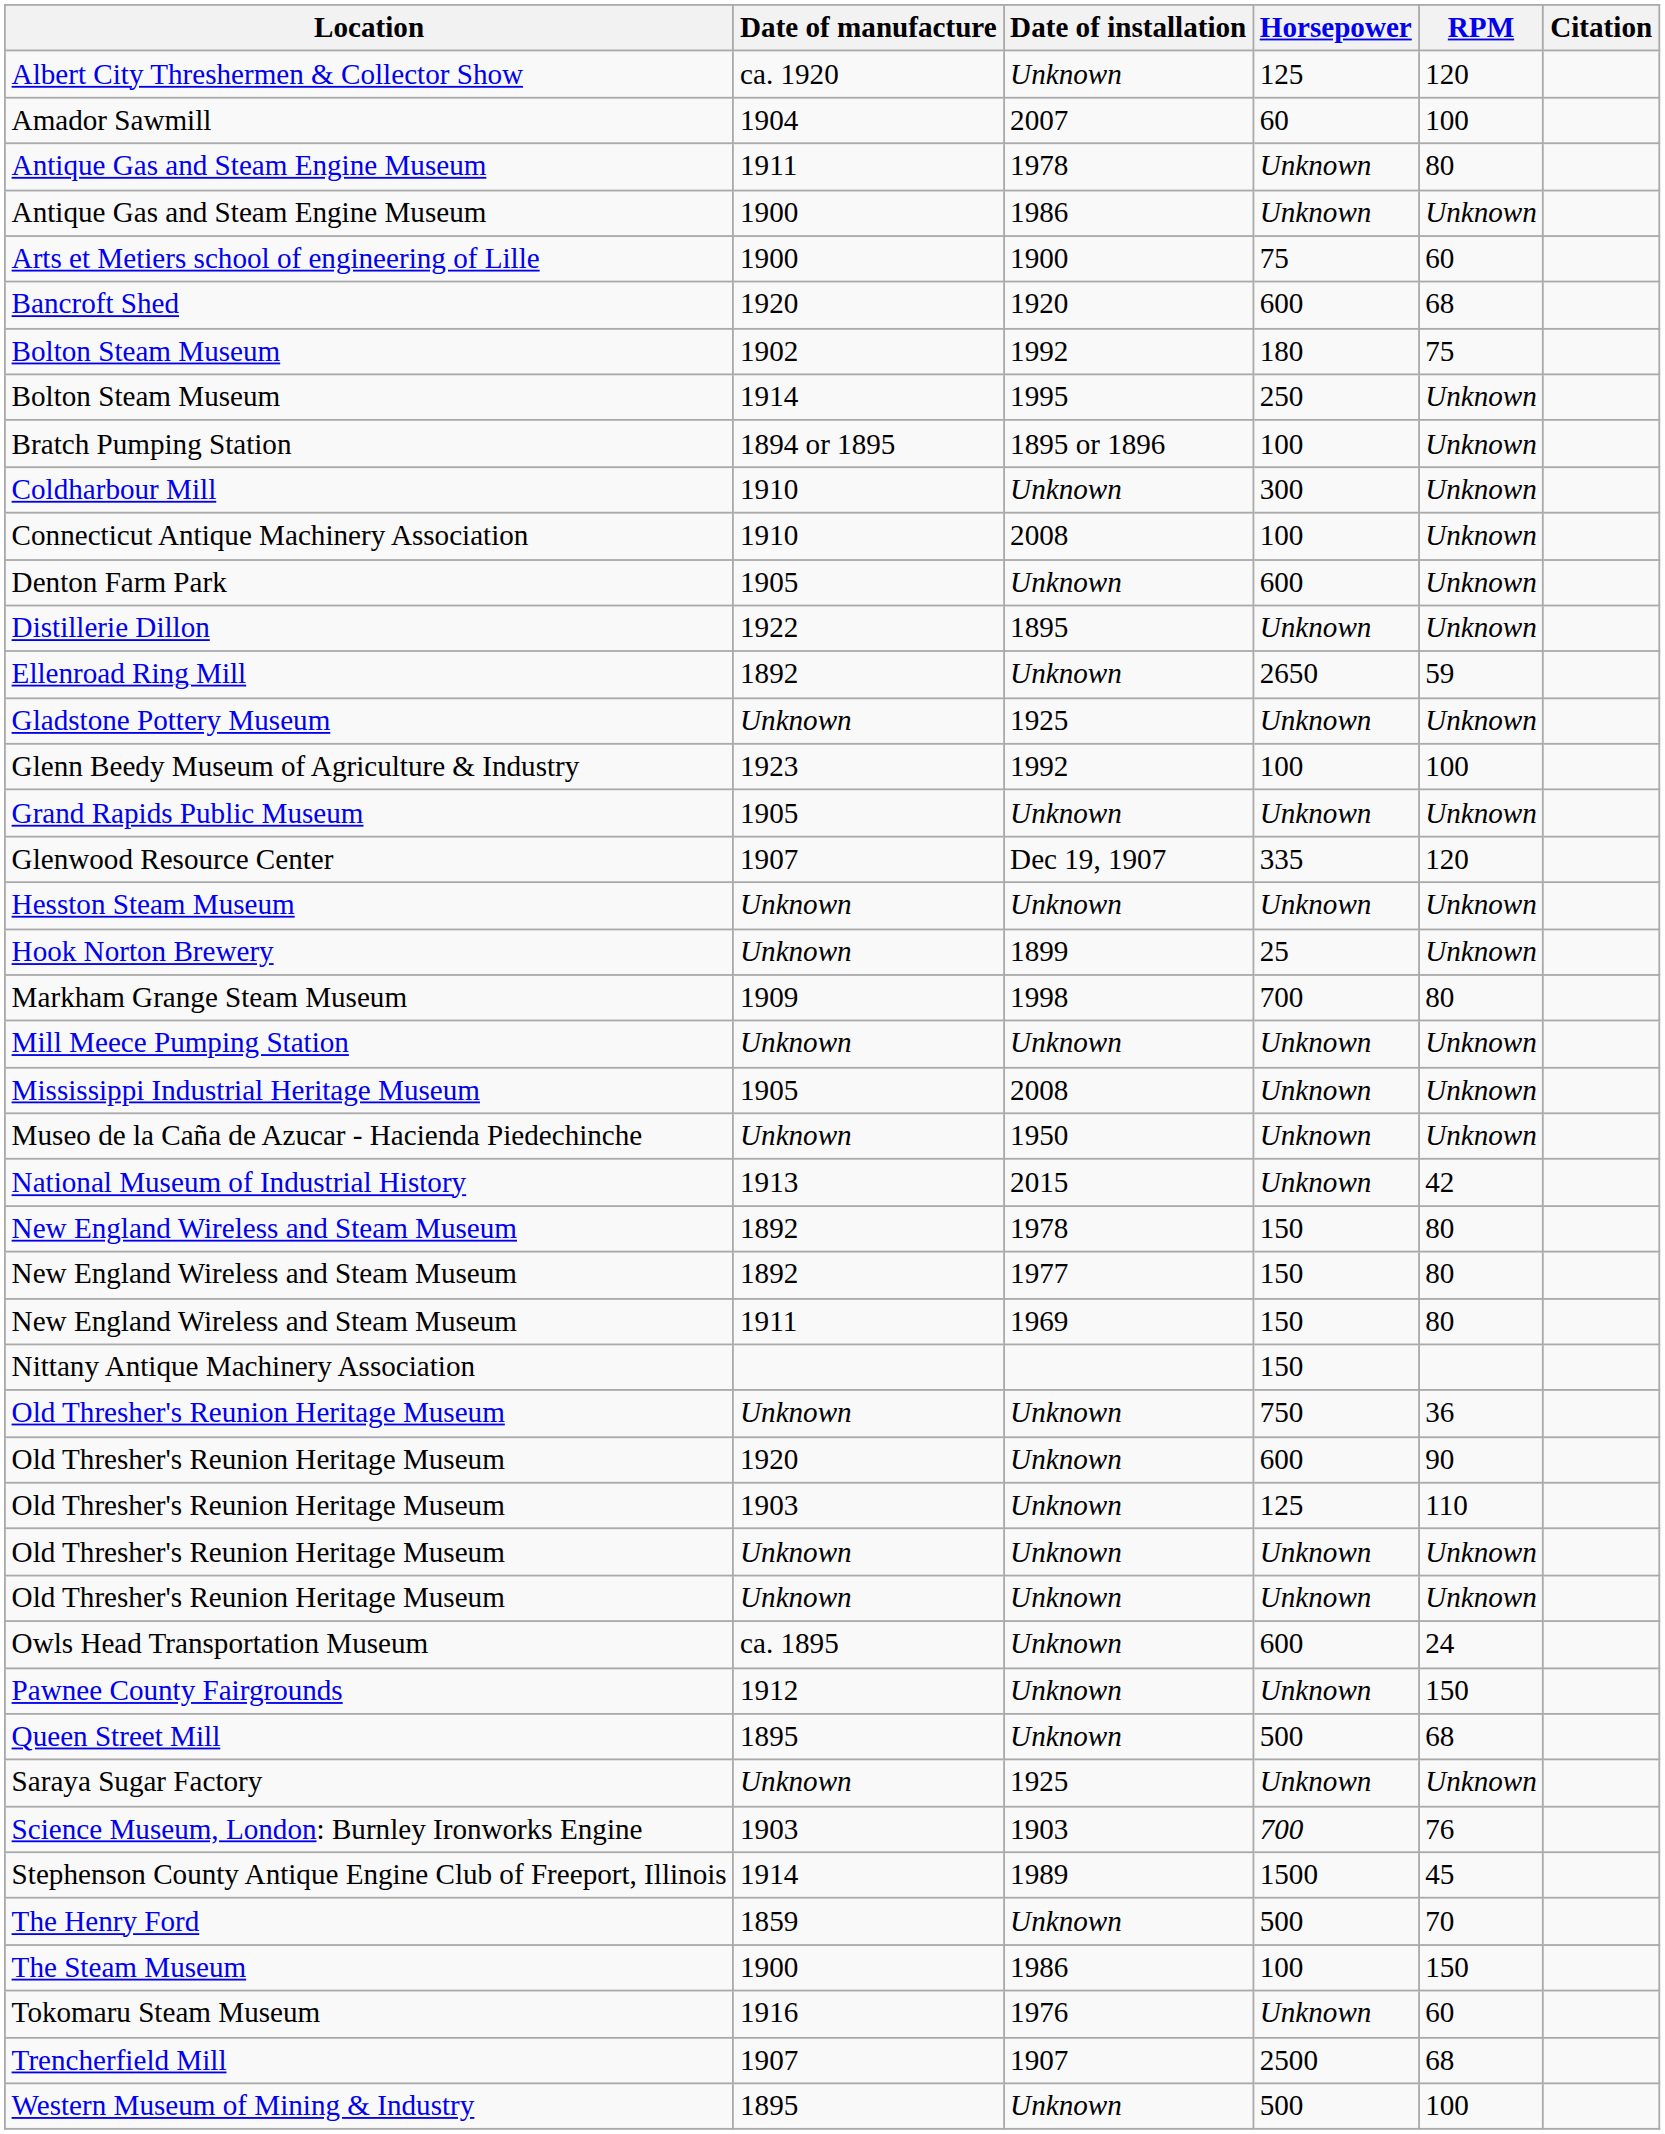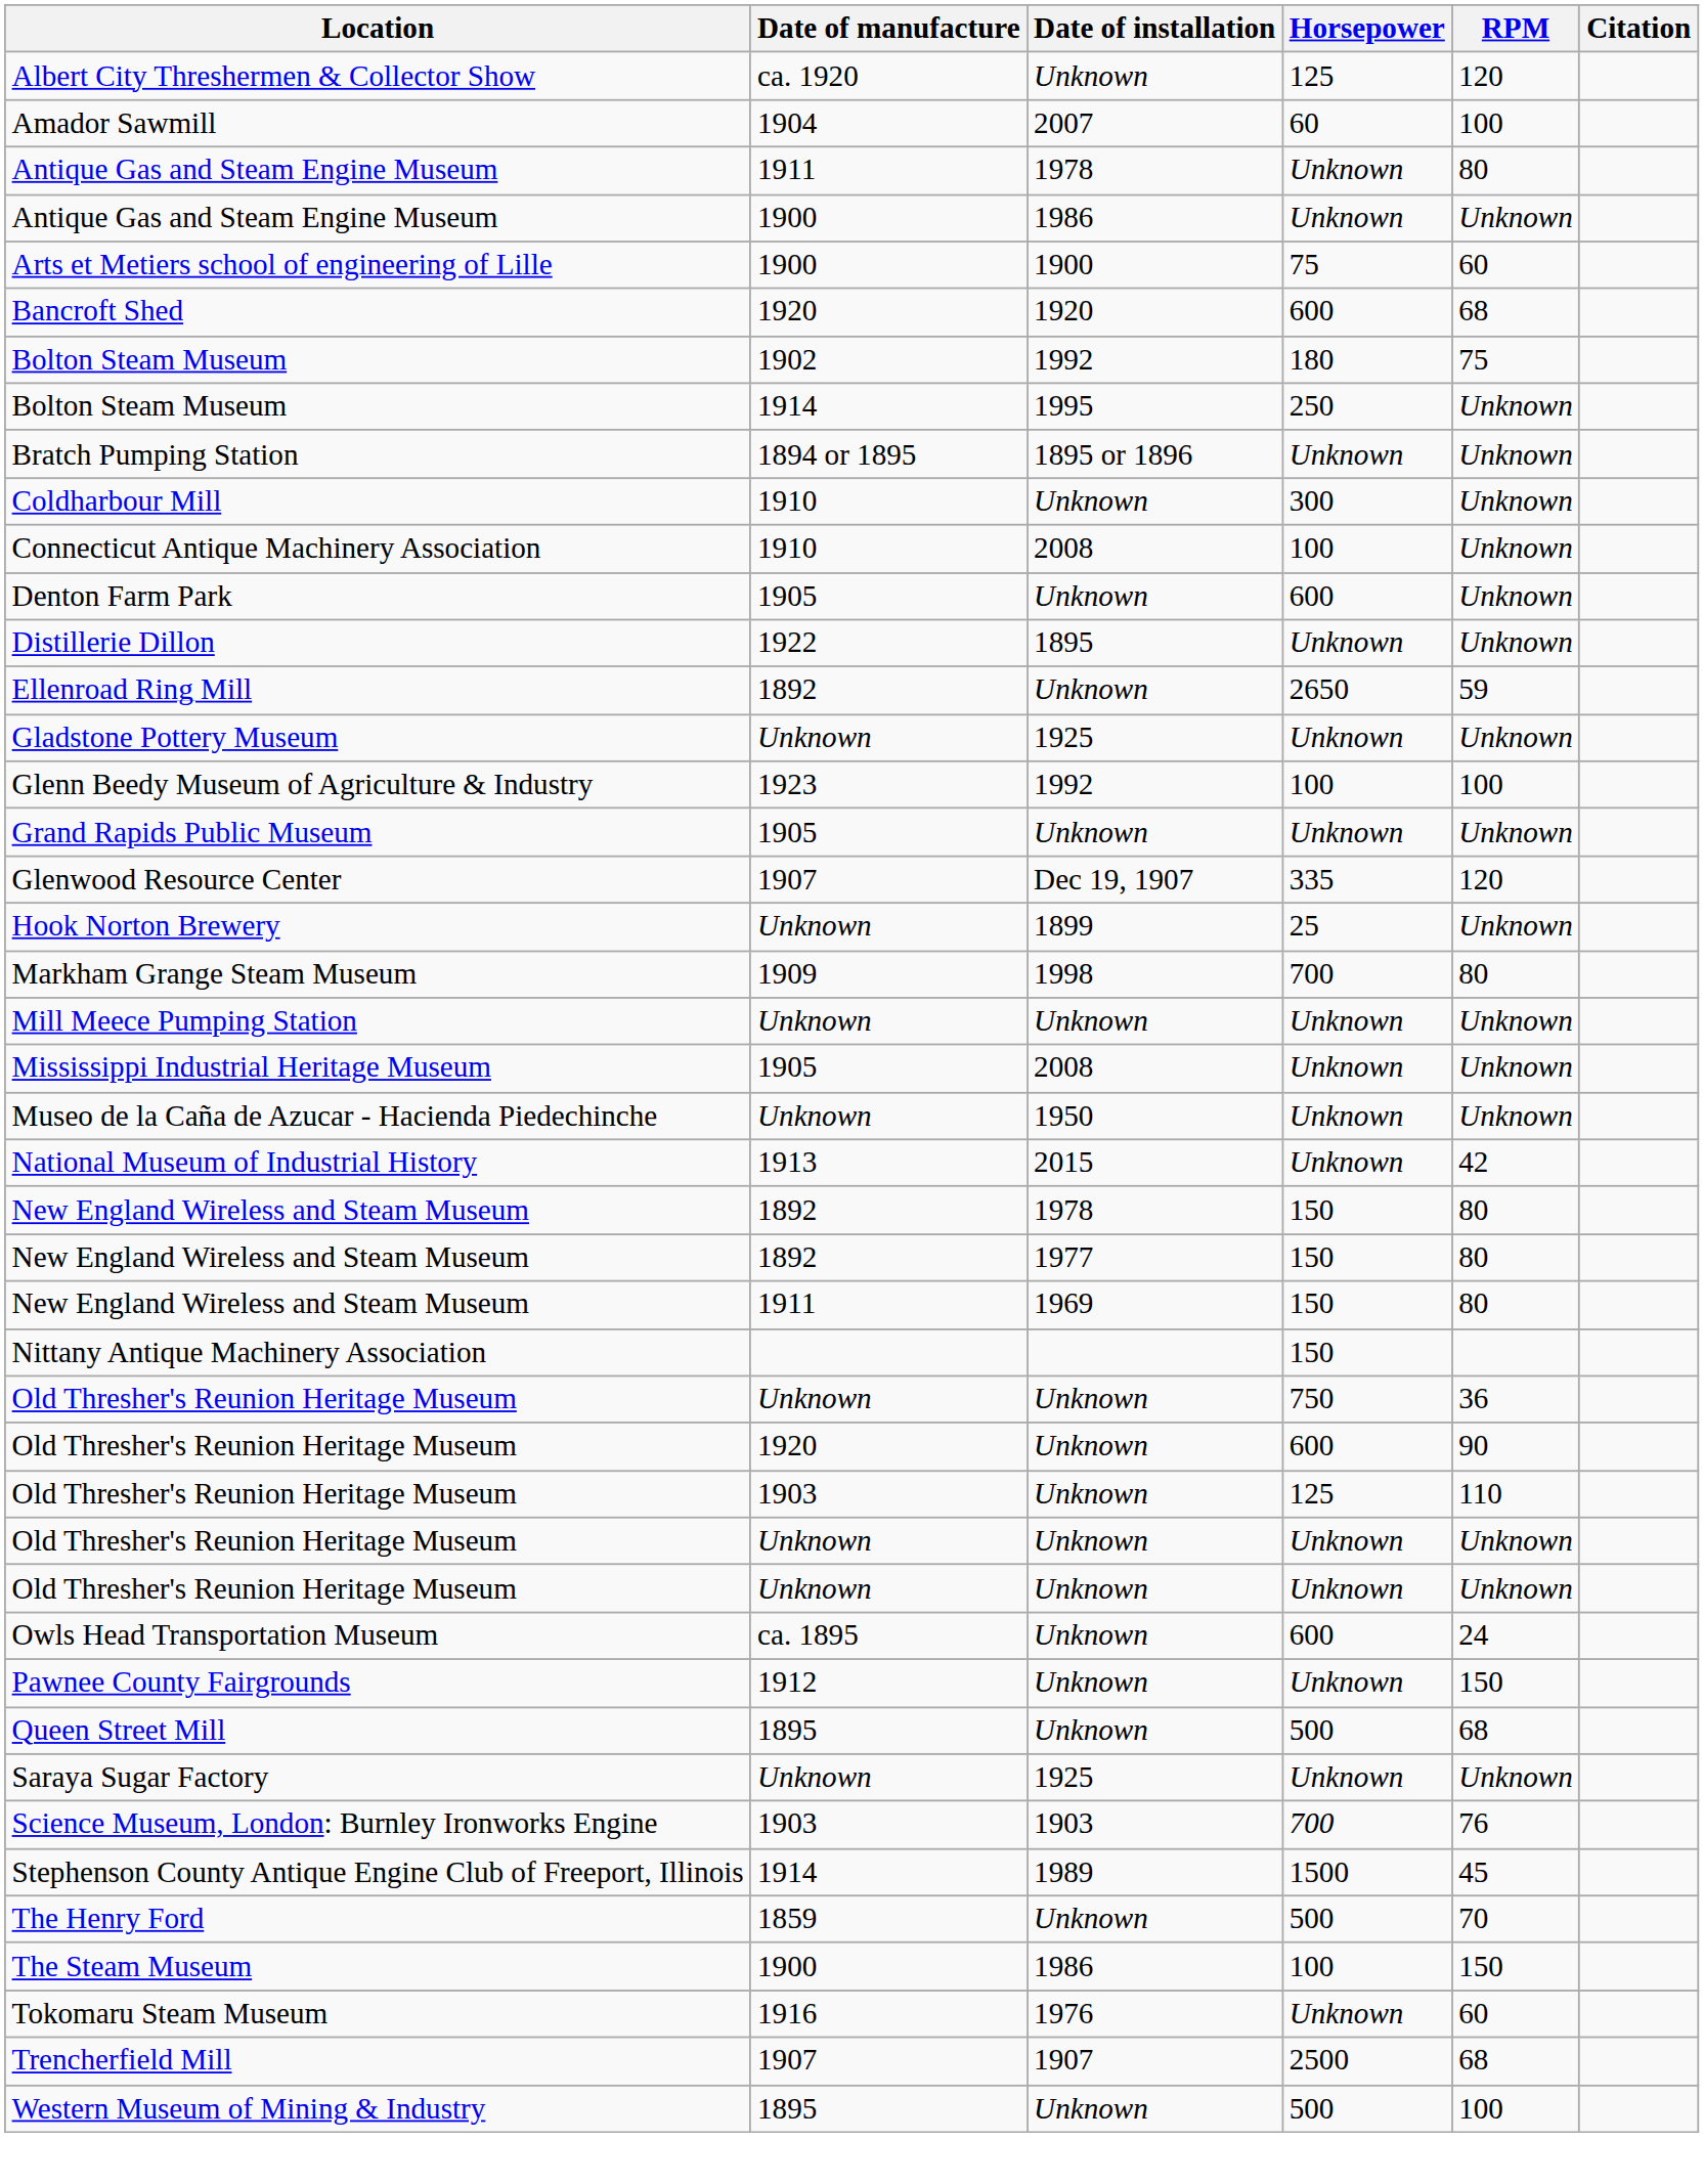 <table class="wikitable sortable">
 <tr>
 <th>Location</th>
 <th>Date of manufacture</th>
 <th>Date of installation</th>
 <th><a href='#'>Horsepower</a></th>
 <th><a href='#'>RPM</a></th>
 <th>Citation</th>
 </tr>
 <tr>
 <td><a href='#'>Albert City Threshermen & Collector Show</a></td>
 <td>ca. 1920</td>
 <td><em>Unknown</em></td>
 <td>125</td>
 <td>120</td>
 <td></td>
 </tr>
 <tr>
 <td>Amador Sawmill</td>
 <td>1904</td>
 <td>2007</td>
 <td>60</td>
 <td>100</td>
 <td></td>
 </tr>
 <tr>
 <td><a href='#'>Antique Gas and Steam Engine Museum</a></td>
 <td>1911</td>
 <td>1978</td>
 <td><em>Unknown</em></td>
 <td>80</td>
 <td></td>
 </tr>
 <tr>
 <td>Antique Gas and Steam Engine Museum</td>
 <td>1900</td>
 <td>1986</td>
 <td><em>Unknown</em></td>
 <td><em>Unknown</em></td>
 <td></td>
 </tr>
 <tr>
 <td><a href='#'>Arts et Metiers school of engineering of Lille</a></td>
 <td>1900</td>
 <td>1900</td>
 <td>75</td>
 <td>60</td>
 <td></td>
 </tr>
 <tr>
 <td><a href='#'>Bancroft Shed</a></td>
 <td>1920</td>
 <td>1920</td>
 <td>600</td>
 <td>68</td>
 <td></td>
 </tr>
 <tr>
 <td><a href='#'>Bolton Steam Museum</a></td>
 <td>1902</td>
 <td>1992</td>
 <td>180</td>
 <td>75</td>
 <td></td>
 </tr>
 <tr>
 <td>Bolton Steam Museum</td>
 <td>1914</td>
 <td>1995</td>
 <td>250</td>
 <td><em>Unknown</em></td>
 <td></td>
 </tr>
 <tr>
 <td>Bratch Pumping Station</td>
 <td>1894 or 1895</td>
 <td>1895 or 1896</td>
-<td>100</td>
+<td><em>Unknown</em></td>
 <td><em>Unknown</em></td>
 <td></td>
 </tr>
 <tr>
 <td><a href='#'>Coldharbour Mill</a></td>
 <td>1910</td>
 <td><em>Unknown</em></td>
 <td>300</td>
 <td><em>Unknown</em></td>
 <td></td>
 </tr>
 <tr>
 <td>Connecticut Antique Machinery Association</td>
 <td>1910</td>
 <td>2008</td>
 <td>100</td>
 <td><em>Unknown</em></td>
 <td></td>
 </tr>
 <tr>
 <td>Denton Farm Park</td>
 <td>1905</td>
 <td><em>Unknown</em></td>
 <td>600</td>
 <td><em>Unknown</em></td>
 <td></td>
 </tr>
 <tr>
 <td><a href='#'>Distillerie Dillon</a></td>
 <td>1922</td>
 <td>1895</td>
 <td><em>Unknown</em></td>
 <td><em>Unknown</em></td>
 <td></td>
 </tr>
 <tr>
 <td><a href='#'>Ellenroad Ring Mill</a></td>
 <td>1892</td>
 <td><em>Unknown</em></td>
 <td>2650</td>
 <td>59</td>
 <td></td>
 </tr>
 <tr>
 <td><a href='#'>Gladstone Pottery Museum</a></td>
 <td><em>Unknown</em></td>
 <td>1925</td>
 <td><em>Unknown</em></td>
 <td><em>Unknown</em></td>
 <td></td>
 </tr>
 <tr>
 <td>Glenn Beedy Museum of Agriculture & Industry</td>
 <td>1923</td>
 <td>1992</td>
 <td>100</td>
 <td>100</td>
 <td></td>
 </tr>
 <tr>
 <td><a href='#'>Grand Rapids Public Museum</a></td>
 <td>1905</td>
 <td><em>Unknown</em></td>
 <td><em>Unknown</em></td>
 <td><em>Unknown</em></td>
 <td></td>
 </tr>
 <tr>
 <td>Glenwood Resource Center</td>
 <td>1907</td>
 <td>Dec 19, 1907</td>
 <td>335</td>
 <td>120</td>
-<td></td>
-</tr>
-<tr>
-<td><a href='#'>Hesston Steam Museum</a></td>
-<td><em>Unknown</em></td>
-<td><em>Unknown</em></td>
-<td><em>Unknown</em></td>
-<td><em>Unknown</em></td>
 <td></td>
 </tr>
 <tr>
 <td><a href='#'>Hook Norton Brewery</a></td>
 <td><em>Unknown</em></td>
 <td>1899</td>
 <td>25</td>
 <td><em>Unknown</em></td>
 <td></td>
 </tr>
 <tr>
 <td>Markham Grange Steam Museum</td>
 <td>1909</td>
 <td>1998</td>
 <td>700</td>
 <td>80</td>
 <td></td>
 </tr>
 <tr>
 <td><a href='#'>Mill Meece Pumping Station</a></td>
 <td><em>Unknown</em></td>
 <td><em>Unknown</em></td>
 <td><em>Unknown</em></td>
 <td><em>Unknown</em></td>
 <td></td>
 </tr>
 <tr>
 <td><a href='#'>Mississippi Industrial Heritage Museum</a></td>
 <td>1905</td>
 <td>2008</td>
 <td><em>Unknown</em></td>
 <td><em>Unknown</em></td>
 <td></td>
 </tr>
 <tr>
 <td>Museo de la Caña de Azucar - Hacienda Piedechinche</td>
 <td><em>Unknown</em></td>
 <td>1950</td>
 <td><em>Unknown</em></td>
 <td><em>Unknown</em></td>
 <td></td>
 </tr>
 <tr>
 <td><a href='#'>National Museum of Industrial History</a></td>
 <td>1913</td>
 <td>2015</td>
 <td><em>Unknown</em></td>
 <td>42</td>
 <td></td>
 </tr>
 <tr>
 <td><a href='#'>New England Wireless and Steam Museum</a></td>
 <td>1892</td>
 <td>1978</td>
 <td>150</td>
 <td>80</td>
 <td></td>
 </tr>
 <tr>
 <td>New England Wireless and Steam Museum</td>
 <td>1892</td>
 <td>1977</td>
 <td>150</td>
 <td>80</td>
 <td></td>
 </tr>
 <tr>
 <td>New England Wireless and Steam Museum</td>
 <td>1911</td>
 <td>1969</td>
 <td>150</td>
 <td>80</td>
 <td></td>
 </tr>
 <tr>
 <td>Nittany Antique Machinery Association</td>
 <td></td>
 <td></td>
 <td>150</td>
 <td></td>
 <td></td>
 </tr>
 <tr>
 <td><a href='#'>Old Thresher's Reunion Heritage Museum</a></td>
 <td><em>Unknown</em></td>
 <td><em>Unknown</em></td>
 <td>750</td>
 <td>36</td>
 <td></td>
 </tr>
 <tr>
 <td>Old Thresher's Reunion Heritage Museum</td>
 <td>1920</td>
 <td><em>Unknown</em></td>
 <td>600</td>
 <td>90</td>
 <td></td>
 </tr>
 <tr>
 <td>Old Thresher's Reunion Heritage Museum</td>
 <td>1903</td>
 <td><em>Unknown</em></td>
 <td>125</td>
 <td>110</td>
 <td></td>
 </tr>
 <tr>
 <td>Old Thresher's Reunion Heritage Museum</td>
 <td><em>Unknown</em></td>
 <td><em>Unknown</em></td>
 <td><em>Unknown</em></td>
 <td><em>Unknown</em></td>
 <td></td>
 </tr>
 <tr>
 <td>Old Thresher's Reunion Heritage Museum</td>
 <td><em>Unknown</em></td>
 <td><em>Unknown</em></td>
 <td><em>Unknown</em></td>
 <td><em>Unknown</em></td>
 <td></td>
 </tr>
 <tr>
 <td>Owls Head Transportation Museum</td>
 <td>ca. 1895</td>
 <td><em>Unknown</em></td>
 <td>600</td>
 <td>24</td>
 <td></td>
 </tr>
 <tr>
 <td><a href='#'>Pawnee County Fairgrounds</a></td>
 <td>1912</td>
 <td><em>Unknown</em></td>
 <td><em>Unknown</em></td>
 <td>150</td>
 <td></td>
 </tr>
 <tr>
 <td><a href='#'>Queen Street Mill</a></td>
 <td>1895</td>
 <td><em>Unknown</em></td>
 <td>500</td>
 <td>68</td>
 <td></td>
 </tr>
 <tr>
 <td>Saraya Sugar Factory</td>
 <td><em>Unknown</em></td>
 <td>1925</td>
 <td><em>Unknown</em></td>
 <td><em>Unknown</em></td>
 <td></td>
 </tr>
 <tr>
 <td><a href='#'>Science Museum, London</a>: Burnley Ironworks Engine</td>
 <td>1903</td>
 <td>1903</td>
 <td><em>700</em></td>
 <td>76</td>
 <td></td>
 </tr>
 <tr>
 <td>Stephenson County Antique Engine Club of Freeport, Illinois</td>
 <td>1914</td>
 <td>1989</td>
 <td>1500</td>
 <td>45</td>
 <td></td>
 </tr>
 <tr>
 <td><a href='#'>The Henry Ford</a></td>
 <td>1859</td>
 <td><em>Unknown</em></td>
 <td>500</td>
 <td>70</td>
 <td></td>
 </tr>
 <tr>
 <td><a href='#'>The Steam Museum</a></td>
 <td>1900</td>
 <td>1986</td>
 <td>100</td>
 <td>150</td>
 <td></td>
 </tr>
 <tr>
 <td>Tokomaru Steam Museum</td>
 <td>1916</td>
 <td>1976</td>
 <td><em>Unknown</em></td>
 <td>60</td>
 <td></td>
 </tr>
 <tr>
 <td><a href='#'>Trencherfield Mill</a></td>
 <td>1907</td>
 <td>1907</td>
 <td>2500</td>
 <td>68</td>
 <td></td>
 </tr>
 <tr>
 <td><a href='#'>Western Museum of Mining & Industry</a></td>
 <td>1895</td>
 <td><em>Unknown</em></td>
 <td>500</td>
 <td>100</td>
 <td></td>
 </tr>
 </table>
